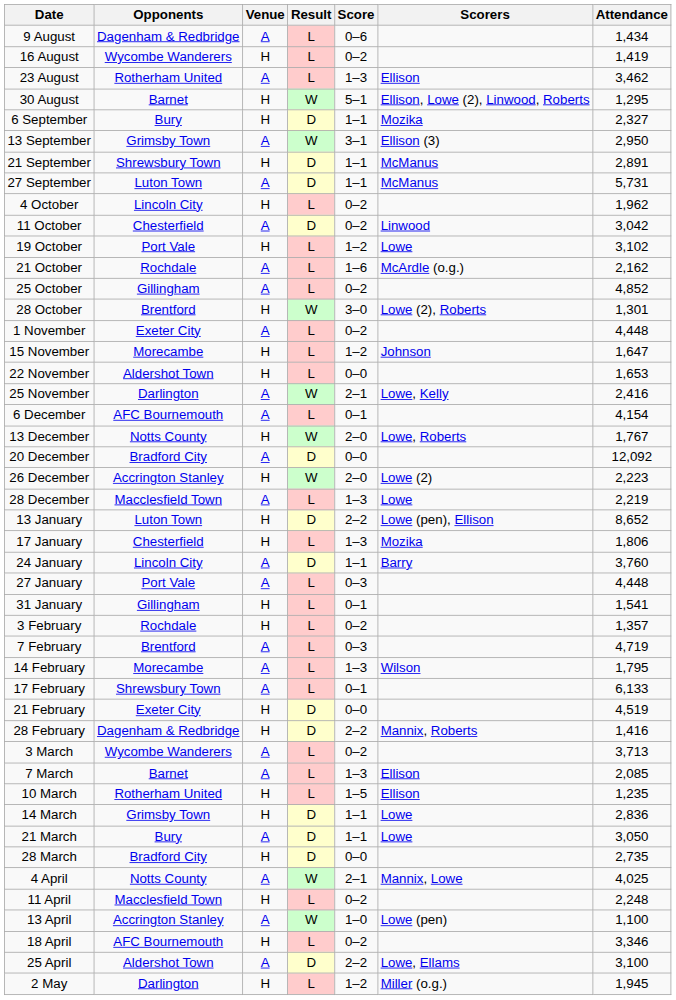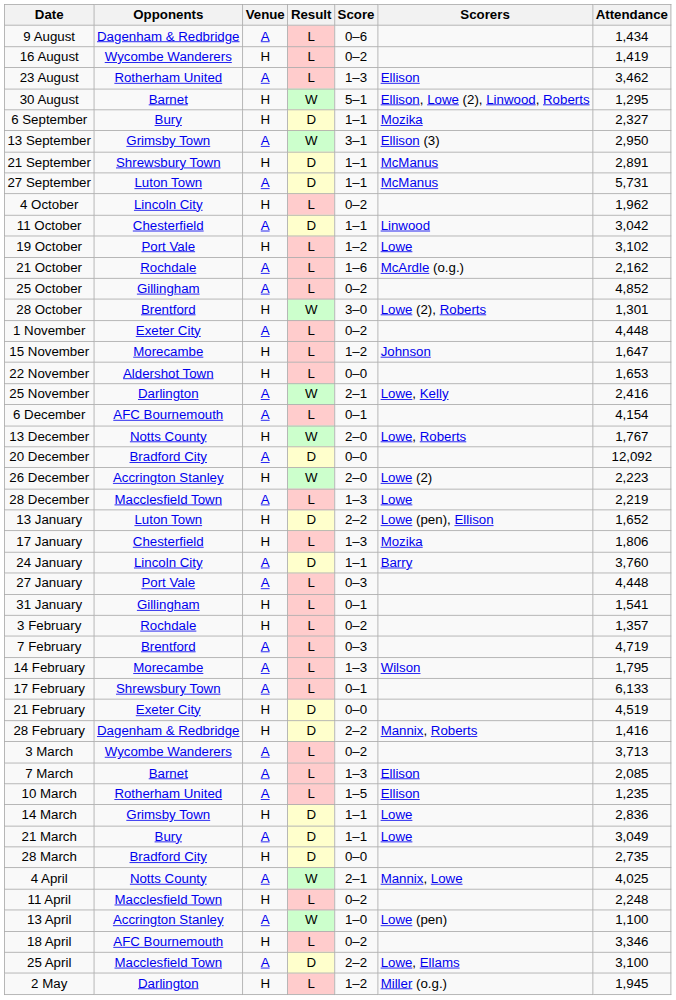 <table class="wikitable" style="text-align:center">
 <tr>
 <th>Date</th>
 <th>Opponents</th>
 <th>Venue</th>
 <th>Result</th>
 <th>Score</th>
 <th>Scorers</th>
 <th>Attendance</th>
 </tr>
 <tr>
 <td>9 August</td>
 <td><a href='#'>Dagenham & Redbridge</a></td>
 <td><a href='#'>A</a></td>
 <td style="background-color:#FFCCCC">L</td>
 <td>0–6</td>
 <td align="left"></td>
 <td>1,434</td>
 </tr>
 <tr>
 <td>16 August</td>
 <td><a href='#'>Wycombe Wanderers</a></td>
 <td>H</td>
 <td style="background-color:#FFCCCC">L</td>
 <td>0–2</td>
 <td align="left"></td>
 <td>1,419</td>
 </tr>
 <tr>
 <td>23 August</td>
 <td><a href='#'>Rotherham United</a></td>
 <td><a href='#'>A</a></td>
 <td style="background-color:#FFCCCC">L</td>
 <td>1–3</td>
 <td align="left"><a href='#'>Ellison</a></td>
 <td>3,462</td>
 </tr>
 <tr>
 <td>30 August</td>
 <td><a href='#'>Barnet</a></td>
 <td>H</td>
 <td style="background-color:#CCFFCC">W</td>
 <td>5–1</td>
 <td align="left"><a href='#'>Ellison</a>, <a href='#'>Lowe</a> (2), <a href='#'>Linwood</a>, <a href='#'>Roberts</a></td>
 <td>1,295</td>
 </tr>
 <tr>
 <td>6 September</td>
 <td><a href='#'>Bury</a></td>
 <td>H</td>
 <td style="background-color:#FFFFCC">D</td>
 <td>1–1</td>
 <td align="left"><a href='#'>Mozika</a></td>
 <td>2,327</td>
 </tr>
 <tr>
 <td>13 September</td>
 <td><a href='#'>Grimsby Town</a></td>
 <td><a href='#'>A</a></td>
 <td style="background-color:#CCFFCC">W</td>
 <td>3–1</td>
 <td align="left"><a href='#'>Ellison</a> (3)</td>
 <td>2,950</td>
 </tr>
 <tr>
 <td>21 September</td>
 <td><a href='#'>Shrewsbury Town</a></td>
 <td>H</td>
 <td style="background-color:#FFFFCC">D</td>
 <td>1–1</td>
 <td align="left"><a href='#'>McManus</a></td>
 <td>2,891</td>
 </tr>
 <tr>
 <td>27 September</td>
 <td><a href='#'>Luton Town</a></td>
 <td><a href='#'>A</a></td>
 <td style="background-color:#FFFFCC">D</td>
 <td>1–1</td>
 <td align="left"><a href='#'>McManus</a></td>
 <td>5,731</td>
 </tr>
 <tr>
 <td>4 October</td>
 <td><a href='#'>Lincoln City</a></td>
 <td>H</td>
 <td style="background-color:#FFCCCC">L</td>
 <td>0–2</td>
 <td align="left"></td>
 <td>1,962</td>
 </tr>
 <tr>
 <td>11 October</td>
 <td><a href='#'>Chesterfield</a></td>
 <td><a href='#'>A</a></td>
 <td style="background-color:#FFFFCC">D</td>
-<td>0–2</td>
+<td>1–1</td>
 <td align="left"><a href='#'>Linwood</a></td>
 <td>3,042</td>
 </tr>
 <tr>
 <td>19 October</td>
 <td><a href='#'>Port Vale</a></td>
 <td>H</td>
 <td style="background-color:#FFCCCC">L</td>
 <td>1–2</td>
 <td align="left"><a href='#'>Lowe</a></td>
 <td>3,102</td>
 </tr>
 <tr>
 <td>21 October</td>
 <td><a href='#'>Rochdale</a></td>
 <td><a href='#'>A</a></td>
 <td style="background-color:#FFCCCC">L</td>
 <td>1–6</td>
 <td align="left"><a href='#'>McArdle</a> (o.g.)</td>
 <td>2,162</td>
 </tr>
 <tr>
 <td>25 October</td>
 <td><a href='#'>Gillingham</a></td>
 <td><a href='#'>A</a></td>
 <td style="background-color:#FFCCCC">L</td>
 <td>0–2</td>
 <td align="left"></td>
 <td>4,852</td>
 </tr>
 <tr>
 <td>28 October</td>
 <td><a href='#'>Brentford</a></td>
 <td>H</td>
 <td style="background-color:#CCFFCC">W</td>
 <td>3–0</td>
 <td align="left"><a href='#'>Lowe</a> (2), <a href='#'>Roberts</a></td>
 <td>1,301</td>
 </tr>
 <tr>
 <td>1 November</td>
 <td><a href='#'>Exeter City</a></td>
 <td><a href='#'>A</a></td>
 <td style="background-color:#FFCCCC">L</td>
 <td>0–2</td>
 <td align="left"></td>
 <td>4,448</td>
 </tr>
 <tr>
 <td>15 November</td>
 <td><a href='#'>Morecambe</a></td>
 <td>H</td>
 <td style="background-color:#FFCCCC">L</td>
 <td>1–2</td>
 <td align="left"><a href='#'>Johnson</a></td>
 <td>1,647</td>
 </tr>
 <tr>
 <td>22 November</td>
 <td><a href='#'>Aldershot Town</a></td>
 <td>H</td>
 <td style="background-color:#FFCCCC">L</td>
 <td>0–0</td>
 <td align="left"></td>
 <td>1,653</td>
 </tr>
 <tr>
 <td>25 November</td>
 <td><a href='#'>Darlington</a></td>
 <td><a href='#'>A</a></td>
 <td style="background-color:#CCFFCC">W</td>
 <td>2–1</td>
 <td align="left"><a href='#'>Lowe</a>, <a href='#'>Kelly</a></td>
 <td>2,416</td>
 </tr>
 <tr>
 <td>6 December</td>
 <td><a href='#'>AFC Bournemouth</a></td>
 <td><a href='#'>A</a></td>
 <td style="background-color:#FFCCCC">L</td>
 <td>0–1</td>
 <td align="left"></td>
 <td>4,154</td>
 </tr>
 <tr>
 <td>13 December</td>
 <td><a href='#'>Notts County</a></td>
 <td>H</td>
 <td style="background-color:#CCFFCC">W</td>
 <td>2–0</td>
 <td align="left"><a href='#'>Lowe</a>, <a href='#'>Roberts</a></td>
 <td>1,767</td>
 </tr>
 <tr>
 <td>20 December</td>
 <td><a href='#'>Bradford City</a></td>
 <td><a href='#'>A</a></td>
 <td style="background-color:#FFFFCC">D</td>
 <td>0–0</td>
 <td align="left"></td>
 <td>12,092</td>
 </tr>
 <tr>
 <td>26 December</td>
 <td><a href='#'>Accrington Stanley</a></td>
 <td>H</td>
 <td style="background-color:#CCFFCC">W</td>
 <td>2–0</td>
 <td align="left"><a href='#'>Lowe</a> (2)</td>
 <td>2,223</td>
 </tr>
 <tr>
 <td>28 December</td>
 <td><a href='#'>Macclesfield Town</a></td>
 <td><a href='#'>A</a></td>
 <td style="background-color:#FFCCCC">L</td>
 <td>1–3</td>
 <td align="left"><a href='#'>Lowe</a></td>
 <td>2,219</td>
 </tr>
 <tr>
 <td>13 January</td>
 <td><a href='#'>Luton Town</a></td>
 <td>H</td>
 <td style="background-color:#FFFFCC">D</td>
 <td>2–2</td>
 <td align="left"><a href='#'>Lowe</a> (pen), <a href='#'>Ellison</a></td>
-<td>8,652</td>
+<td>1,652</td>
 </tr>
 <tr>
 <td>17 January</td>
 <td><a href='#'>Chesterfield</a></td>
 <td>H</td>
 <td style="background-color:#FFCCCC">L</td>
 <td>1–3</td>
 <td align="left"><a href='#'>Mozika</a></td>
 <td>1,806</td>
 </tr>
 <tr>
 <td>24 January</td>
 <td><a href='#'>Lincoln City</a></td>
 <td><a href='#'>A</a></td>
 <td style="background-color:#FFFFCC">D</td>
 <td>1–1</td>
 <td align="left"><a href='#'>Barry</a></td>
 <td>3,760</td>
 </tr>
 <tr>
 <td>27 January</td>
 <td><a href='#'>Port Vale</a></td>
 <td><a href='#'>A</a></td>
 <td style="background-color:#FFCCCC">L</td>
 <td>0–3</td>
 <td align="left"></td>
 <td>4,448</td>
 </tr>
 <tr>
 <td>31 January</td>
 <td><a href='#'>Gillingham</a></td>
 <td>H</td>
 <td style="background-color:#FFCCCC">L</td>
 <td>0–1</td>
 <td align="left"></td>
 <td>1,541</td>
 </tr>
 <tr>
 <td>3 February</td>
 <td><a href='#'>Rochdale</a></td>
 <td>H</td>
 <td style="background-color:#FFCCCC">L</td>
 <td>0–2</td>
 <td align="left"></td>
 <td>1,357</td>
 </tr>
 <tr>
 <td>7 February</td>
 <td><a href='#'>Brentford</a></td>
 <td><a href='#'>A</a></td>
 <td style="background-color:#FFCCCC">L</td>
 <td>0–3</td>
 <td align="left"></td>
 <td>4,719</td>
 </tr>
 <tr>
 <td>14 February</td>
 <td><a href='#'>Morecambe</a></td>
 <td><a href='#'>A</a></td>
 <td style="background-color:#FFCCCC">L</td>
 <td>1–3</td>
 <td align="left"><a href='#'>Wilson</a></td>
 <td>1,795</td>
 </tr>
 <tr>
 <td>17 February</td>
 <td><a href='#'>Shrewsbury Town</a></td>
 <td><a href='#'>A</a></td>
 <td style="background-color:#FFCCCC">L</td>
 <td>0–1</td>
 <td align="left"></td>
 <td>6,133</td>
 </tr>
 <tr>
 <td>21 February</td>
 <td><a href='#'>Exeter City</a></td>
 <td>H</td>
 <td style="background-color:#FFFFCC">D</td>
 <td>0–0</td>
 <td align="left"></td>
 <td>4,519</td>
 </tr>
 <tr>
 <td>28 February</td>
 <td><a href='#'>Dagenham & Redbridge</a></td>
 <td>H</td>
 <td style="background-color:#FFFFCC">D</td>
 <td>2–2</td>
 <td align="left"><a href='#'>Mannix</a>, <a href='#'>Roberts</a></td>
 <td>1,416</td>
 </tr>
 <tr>
 <td>3 March</td>
 <td><a href='#'>Wycombe Wanderers</a></td>
 <td><a href='#'>A</a></td>
 <td style="background-color:#FFCCCC">L</td>
 <td>0–2</td>
 <td align="left"></td>
 <td>3,713</td>
 </tr>
 <tr>
 <td>7 March</td>
 <td><a href='#'>Barnet</a></td>
 <td><a href='#'>A</a></td>
 <td style="background-color:#FFCCCC">L</td>
 <td>1–3</td>
 <td align="left"><a href='#'>Ellison</a></td>
 <td>2,085</td>
 </tr>
 <tr>
 <td>10 March</td>
 <td><a href='#'>Rotherham United</a></td>
-<td>H</td>
+<td><a href='#'>A</a></td>
 <td style="background-color:#FFCCCC">L</td>
 <td>1–5</td>
 <td align="left"><a href='#'>Ellison</a></td>
 <td>1,235</td>
 </tr>
 <tr>
 <td>14 March</td>
 <td><a href='#'>Grimsby Town</a></td>
 <td>H</td>
 <td style="background-color:#FFFFCC">D</td>
 <td>1–1</td>
 <td align="left"><a href='#'>Lowe</a></td>
 <td>2,836</td>
 </tr>
 <tr>
 <td>21 March</td>
 <td><a href='#'>Bury</a></td>
 <td><a href='#'>A</a></td>
 <td style="background-color:#FFFFCC">D</td>
 <td>1–1</td>
 <td align="left"><a href='#'>Lowe</a></td>
-<td>3,050</td>
+<td>3,049</td>
 </tr>
 <tr>
 <td>28 March</td>
 <td><a href='#'>Bradford City</a></td>
 <td>H</td>
 <td style="background-color:#FFFFCC">D</td>
 <td>0–0</td>
 <td align="left"></td>
 <td>2,735</td>
 </tr>
 <tr>
 <td>4 April</td>
 <td><a href='#'>Notts County</a></td>
 <td><a href='#'>A</a></td>
 <td style="background-color:#CCFFCC">W</td>
 <td>2–1</td>
 <td align="left"><a href='#'>Mannix</a>, <a href='#'>Lowe</a></td>
 <td>4,025</td>
 </tr>
 <tr>
 <td>11 April</td>
 <td><a href='#'>Macclesfield Town</a></td>
 <td>H</td>
 <td style="background-color:#FFCCCC">L</td>
 <td>0–2</td>
 <td align="left"></td>
 <td>2,248</td>
 </tr>
 <tr>
 <td>13 April</td>
 <td><a href='#'>Accrington Stanley</a></td>
 <td><a href='#'>A</a></td>
 <td style="background-color:#CCFFCC">W</td>
 <td>1–0</td>
 <td align="left"><a href='#'>Lowe</a> (pen)</td>
 <td>1,100</td>
 </tr>
 <tr>
 <td>18 April</td>
 <td><a href='#'>AFC Bournemouth</a></td>
 <td>H</td>
 <td style="background-color:#FFCCCC">L</td>
 <td>0–2</td>
 <td align="left"></td>
 <td>3,346</td>
 </tr>
 <tr>
 <td>25 April</td>
-<td><a href='#'>Aldershot Town</a></td>
+<td><a href='#'>Macclesfield Town</a></td>
 <td><a href='#'>A</a></td>
 <td style="background-color:#FFFFCC">D</td>
 <td>2–2</td>
 <td align="left"><a href='#'>Lowe</a>, <a href='#'>Ellams</a></td>
 <td>3,100</td>
 </tr>
 <tr>
 <td>2 May</td>
 <td><a href='#'>Darlington</a></td>
 <td>H</td>
 <td style="background-color:#FFCCCC">L</td>
 <td>1–2</td>
 <td align="left"><a href='#'>Miller</a> (o.g.)</td>
 <td>1,945</td>
 </tr>
 </table>
